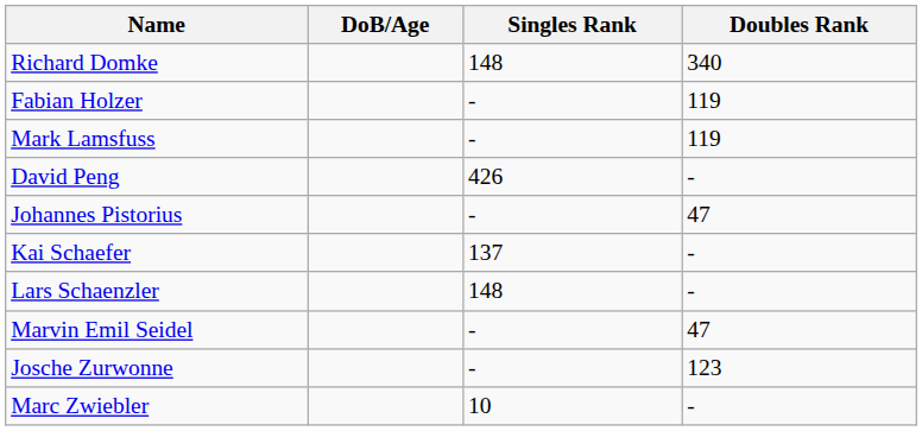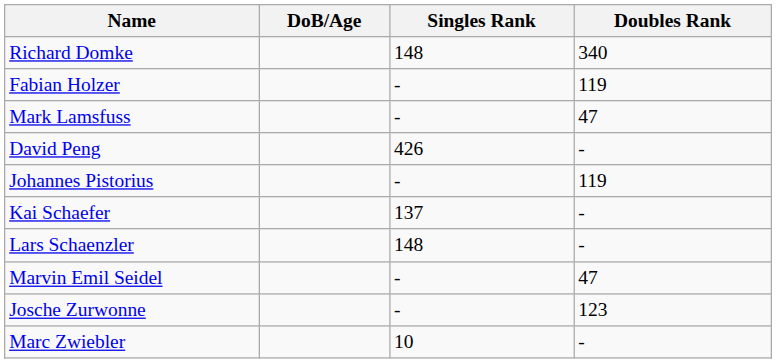 <table class="wikitable"  style="width:600px; font-size:95%;">
 <tr>
 <th align="left">Name</th>
 <th align="left">DoB/Age</th>
 <th align="left">Singles Rank</th>
 <th align="left">Doubles Rank</th>
 </tr>
 <tr>
 <td><a href='#'>Richard Domke</a></td>
 <td></td>
 <td>148</td>
 <td>340</td>
 </tr>
 <tr>
 <td><a href='#'>Fabian Holzer</a></td>
 <td></td>
 <td>-</td>
 <td>119</td>
 </tr>
 <tr>
 <td><a href='#'>Mark Lamsfuss</a></td>
 <td></td>
 <td>-</td>
-<td>119</td>
+<td>47</td>
 </tr>
 <tr>
 <td><a href='#'>David Peng</a></td>
 <td></td>
 <td>426</td>
 <td>-</td>
 </tr>
 <tr>
 <td><a href='#'>Johannes Pistorius</a></td>
 <td></td>
 <td>-</td>
-<td>47</td>
+<td>119</td>
 </tr>
 <tr>
 <td><a href='#'>Kai Schaefer</a></td>
 <td></td>
 <td>137</td>
 <td>-</td>
 </tr>
 <tr>
 <td><a href='#'>Lars Schaenzler</a></td>
 <td></td>
 <td>148</td>
 <td>-</td>
 </tr>
 <tr>
 <td><a href='#'>Marvin Emil Seidel</a></td>
 <td></td>
 <td>-</td>
 <td>47</td>
 </tr>
 <tr>
 <td><a href='#'>Josche Zurwonne</a></td>
 <td></td>
 <td>-</td>
 <td>123</td>
 </tr>
 <tr>
 <td><a href='#'>Marc Zwiebler</a></td>
 <td></td>
 <td>10</td>
 <td>-</td>
 </tr>
 </table>
